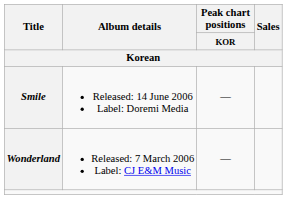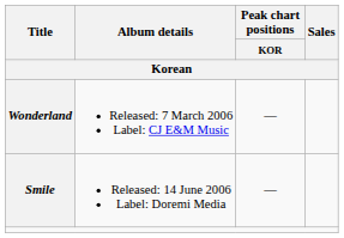 <table class="wikitable plainrowheaders" style="text-align:center;">
 <tr>
 <th scope="col" rowspan="2">Title</th>
 <th scope="col" rowspan="2">Album details</th>
 <th scope="col" colspan="1" style="width:5em;">Peak chart positions</th>
 <th scope="col" rowspan="2">Sales</th>
 </tr>
 <tr>
 <th><small>KOR</small><br></th>
 </tr>
 <tr>
 <th colspan="4">Korean</th>
 </tr>
 <tr>
-<th scope="row"><em>Smile</em></th>
-<td><br><ul><li>Released: 14 June 2006</li><li>Label: Doremi Media</li></ul></td>
+<th scope="row"><em>Wonderland</em></th>
+<td><br><ul><li>Released: 7 March 2006</li><li>Label: <a href='#'>CJ E&M Music</a></li></ul></td>
 <td>—</td>
 <td></td>
 </tr>
 <tr>
-<th scope="row"><em>Wonderland</em></th>
-<td><br><ul><li>Released: 7 March 2006</li><li>Label: <a href='#'>CJ E&M Music</a></li></ul></td>
+<th scope="row"><em>Smile</em></th>
+<td><br><ul><li>Released: 14 June 2006</li><li>Label: Doremi Media</li></ul></td>
 <td>—</td>
 <td></td>
 </tr>
 <tr>
 <td colspan="4"></td>
 </tr>
 </table>
